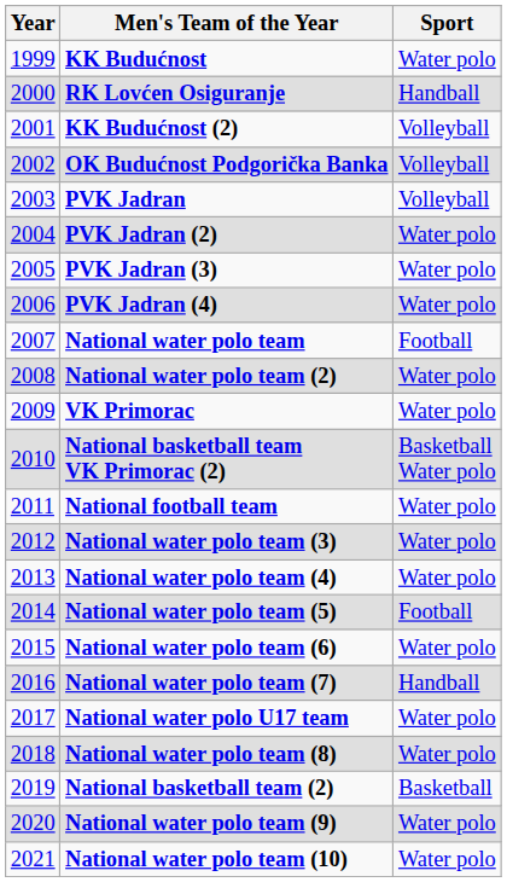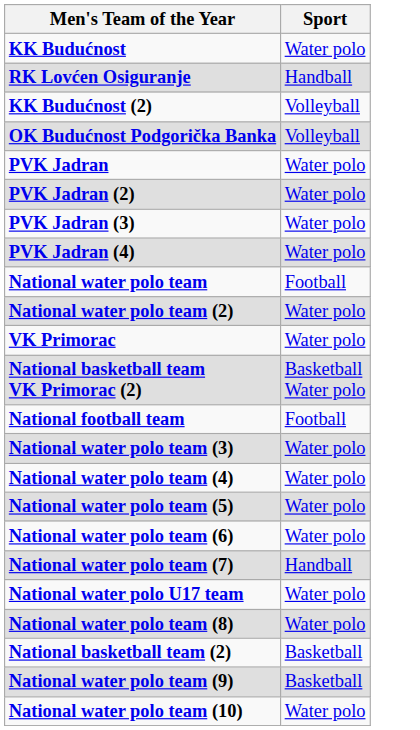 <table class="wikitable">
 <tr>
-<th><strong>Year</strong></th>
 <th><strong>Men's Team of the Year</strong></th>
 <th><strong>Sport</strong></th>
 </tr>
 <tr>
-<td><a href='#'>1999</a></td>
 <td><strong><a href='#'>KK Budućnost</a></strong></td>
 <td> <a href='#'>Water polo</a></td>
 </tr>
 <tr bgcolor=#DFDFDF>
-<td><a href='#'>2000</a></td>
 <td><strong><a href='#'>RK Lovćen Osiguranje</a></strong></td>
 <td> <a href='#'>Handball</a></td>
 </tr>
 <tr>
-<td><a href='#'>2001</a></td>
 <td><strong><a href='#'>KK Budućnost</a> (2)</strong></td>
 <td> <a href='#'>Volleyball</a></td>
 </tr>
 <tr bgcolor=#DFDFDF>
-<td><a href='#'>2002</a></td>
 <td><strong><a href='#'>OK Budućnost Podgorička Banka</a></strong></td>
 <td> <a href='#'>Volleyball</a></td>
 </tr>
 <tr>
-<td><a href='#'>2003</a></td>
 <td><strong><a href='#'>PVK Jadran</a></strong></td>
-<td> <a href='#'>Volleyball</a></td>
+<td> <a href='#'>Water polo</a></td>
 </tr>
 <tr bgcolor=#DFDFDF>
-<td><a href='#'>2004</a></td>
 <td><strong><a href='#'>PVK Jadran</a> (2)</strong></td>
 <td> <a href='#'>Water polo</a></td>
 </tr>
 <tr>
-<td><a href='#'>2005</a></td>
 <td><strong><a href='#'>PVK Jadran</a> (3)</strong></td>
 <td> <a href='#'>Water polo</a></td>
 </tr>
 <tr bgcolor=#DFDFDF>
-<td><a href='#'>2006</a></td>
 <td><strong><a href='#'>PVK Jadran</a> (4)</strong></td>
 <td> <a href='#'>Water polo</a></td>
 </tr>
 <tr>
-<td><a href='#'>2007</a></td>
 <td><strong><a href='#'>National water polo team</a></strong></td>
 <td> <a href='#'>Football</a></td>
 </tr>
 <tr bgcolor=#DFDFDF>
-<td><a href='#'>2008</a></td>
 <td><strong><a href='#'>National water polo team</a> (2)</strong></td>
 <td> <a href='#'>Water polo</a></td>
 </tr>
 <tr>
-<td><a href='#'>2009</a></td>
 <td><strong><a href='#'>VK Primorac</a></strong></td>
 <td> <a href='#'>Water polo</a></td>
 </tr>
 <tr bgcolor=#DFDFDF>
-<td><a href='#'>2010</a></td>
 <td><strong><a href='#'>National basketball team</a></strong> <br><strong><a href='#'>VK Primorac</a> (2)</strong></td>
 <td> <a href='#'>Basketball</a><br> <a href='#'>Water polo</a></td>
 </tr>
 <tr>
-<td><a href='#'>2011</a></td>
 <td><strong><a href='#'>National football team</a></strong></td>
-<td> <a href='#'>Water polo</a></td>
+<td> <a href='#'>Football</a></td>
 </tr>
 <tr bgcolor=#DFDFDF>
-<td><a href='#'>2012</a></td>
 <td><strong><a href='#'>National water polo team</a> (3)</strong></td>
 <td> <a href='#'>Water polo</a></td>
 </tr>
 <tr>
-<td><a href='#'>2013</a></td>
 <td><strong><a href='#'>National water polo team</a> (4)</strong></td>
 <td> <a href='#'>Water polo</a></td>
 </tr>
 <tr bgcolor=#DFDFDF>
-<td><a href='#'>2014</a></td>
 <td><strong><a href='#'>National water polo team</a> (5)</strong></td>
-<td> <a href='#'>Football</a></td>
+<td> <a href='#'>Water polo</a></td>
 </tr>
 <tr>
-<td><a href='#'>2015</a></td>
 <td><strong><a href='#'>National water polo team</a> (6)</strong></td>
 <td> <a href='#'>Water polo</a></td>
 </tr>
 <tr bgcolor=#DFDFDF>
-<td><a href='#'>2016</a></td>
 <td><strong><a href='#'>National water polo team</a> (7)</strong></td>
 <td> <a href='#'>Handball</a></td>
 </tr>
 <tr>
-<td><a href='#'>2017</a></td>
 <td><strong><a href='#'>National water polo U17 team</a></strong></td>
 <td> <a href='#'>Water polo</a></td>
 </tr>
 <tr bgcolor=#DFDFDF>
-<td><a href='#'>2018</a></td>
 <td><strong><a href='#'>National water polo team</a> (8)</strong></td>
 <td> <a href='#'>Water polo</a></td>
 </tr>
 <tr>
-<td><a href='#'>2019</a></td>
 <td><strong><a href='#'>National basketball team</a> (2)</strong></td>
 <td> <a href='#'>Basketball</a></td>
 </tr>
 <tr bgcolor=#DFDFDF>
-<td><a href='#'>2020</a></td>
 <td><strong><a href='#'>National water polo team</a> (9)</strong></td>
-<td> <a href='#'>Water polo</a></td>
+<td> <a href='#'>Basketball</a></td>
 </tr>
 <tr>
-<td><a href='#'>2021</a></td>
 <td><strong><a href='#'>National water polo team</a> (10)</strong></td>
 <td> <a href='#'>Water polo</a></td>
 </tr>
 </table>
